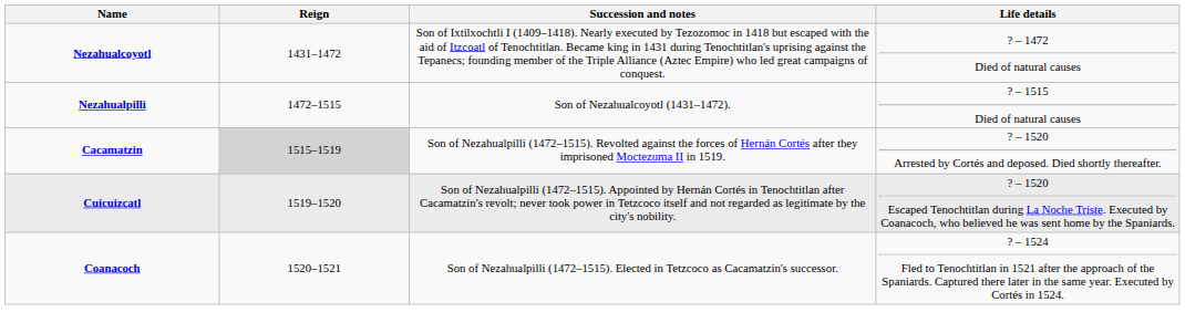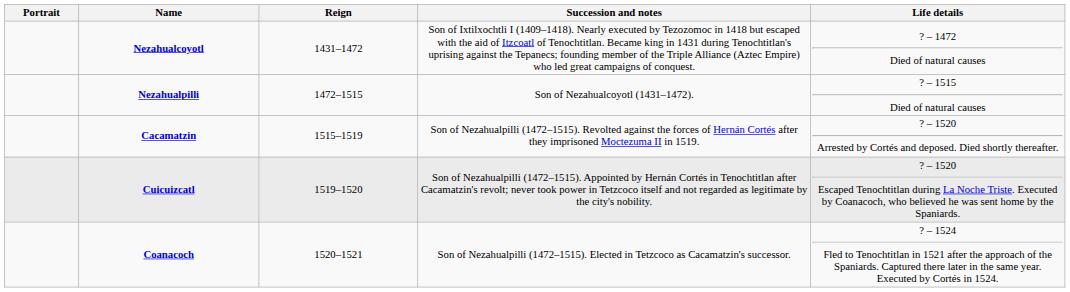 <table class="wikitable" style="width:100%; text-align:center;">
 <tr>
+<th width="7%">Portrait</th>
 <th width="17%">Name</th>
 <th width="15%">Reign</th>
 <th width="37%">Succession and notes</th>
 <th width="24%">Life details</th>
 </tr>
 <tr>
+<td></td>
 <td><strong><a href='#'>Nezahualcoyotl</a></strong><br></td>
 <td>1431–1472<br></td>
 <td>Son of Ixtilxochtli I (1409–1418). Nearly executed by Tezozomoc in 1418 but escaped with the aid of <a href='#'>Itzcoatl</a> of Tenochtitlan. Became king in 1431 during Tenochtitlan's uprising against the Tepanecs; founding member of the Triple Alliance (Aztec Empire) who led great campaigns of conquest.</td>
 <td>? – 1472<hr>Died of natural causes</td>
 </tr>
 <tr>
+<td></td>
 <td><strong><a href='#'>Nezahualpilli</a></strong><br></td>
 <td>1472–1515<br></td>
 <td>Son of Nezahualcoyotl (1431–1472).</td>
 <td>? – 1515<hr>Died of natural causes</td>
 </tr>
 <tr>
+<td></td>
 <td><strong><a href='#'>Cacamatzin</a></strong><br></td>
-<td style="background: lightgrey;">1515–1519<br></td>
+<td>1515–1519<br></td>
 <td>Son of Nezahualpilli (1472–1515). Revolted against the forces of <a href='#'>Hernán Cortés</a> after they imprisoned <a href='#'>Moctezuma II</a> in 1519.</td>
 <td>? – 1520<hr>Arrested by Cortés and deposed. Died shortly thereafter.</td>
 </tr>
 <tr style="background:#EBEBEB;">
+<td></td>
 <td><strong><a href='#'>Cuicuizcatl</a></strong><br></td>
 <td>1519–1520<br></td>
 <td>Son of Nezahualpilli (1472–1515). Appointed by Hernán Cortés in Tenochtitlan after Cacamatzin's revolt; never took power in Tetzcoco itself and not regarded as legitimate by the city's nobility.</td>
 <td>? – 1520<hr>Escaped Tenochtitlan during <a href='#'>La Noche Triste</a>. Executed by Coanacoch, who believed he was sent home by the Spaniards.</td>
 </tr>
 <tr>
+<td></td>
 <td><strong><a href='#'>Coanacoch</a></strong><br></td>
 <td>1520–1521<br></td>
 <td>Son of Nezahualpilli (1472–1515). Elected in Tetzcoco as Cacamatzin's successor.</td>
 <td>? – 1524<hr>Fled to Tenochtitlan in 1521 after the approach of the Spaniards. Captured there later in the same year. Executed by Cortés in 1524.</td>
 </tr>
 </table>
